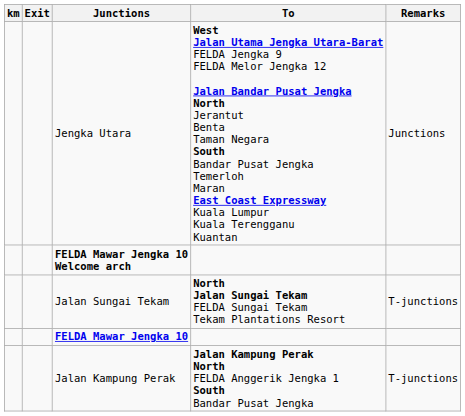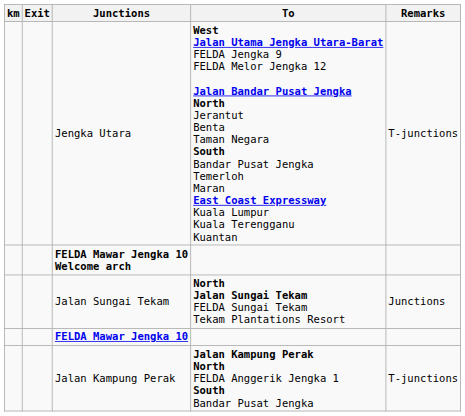 <table class="wikitable">
 <tr>
 <th>km</th>
 <th>Exit</th>
 <th>Junctions</th>
 <th>To</th>
 <th>Remarks</th>
 </tr>
 <tr>
 <td></td>
 <td></td>
 <td>Jengka Utara</td>
 <td><strong>West</strong><br> <strong><a href='#'>Jalan Utama Jengka Utara-Barat</a></strong><br>FELDA Jengka 9<br>FELDA Melor Jengka 12<br><br> <strong><a href='#'>Jalan Bandar Pusat Jengka</a></strong><br><strong>North</strong><br>Jerantut<br>Benta<br>Taman Negara<br><strong>South</strong><br>Bandar Pusat Jengka<br>Temerloh<br>Maran<br> <strong><a href='#'>East Coast Expressway</a></strong><br>Kuala Lumpur<br>Kuala Terengganu<br>Kuantan</td>
-<td>Junctions</td>
+<td>T-junctions</td>
 </tr>
 <tr>
 <td></td>
 <td></td>
 <td><strong>FELDA Mawar Jengka 10</strong><br><strong>Welcome arch</strong></td>
 <td></td>
 <td></td>
 </tr>
 <tr>
 <td></td>
 <td></td>
 <td>Jalan Sungai Tekam</td>
 <td><strong>North</strong><br><strong>Jalan Sungai Tekam</strong><br>FELDA Sungai Tekam<br>Tekam Plantations Resort</td>
-<td>T-junctions</td>
+<td>Junctions</td>
 </tr>
 <tr>
 <td></td>
 <td></td>
 <td><strong><a href='#'>FELDA Mawar Jengka 10</a></strong></td>
 <td></td>
 <td></td>
 </tr>
 <tr>
 <td></td>
 <td></td>
 <td>Jalan Kampung Perak</td>
 <td><strong>Jalan Kampung Perak</strong><br><strong>North</strong><br>FELDA Anggerik Jengka 1<br><strong>South</strong><br>Bandar Pusat Jengka</td>
 <td>T-junctions</td>
 </tr>
 </table>
